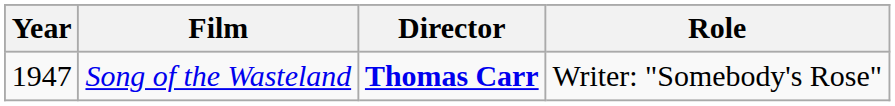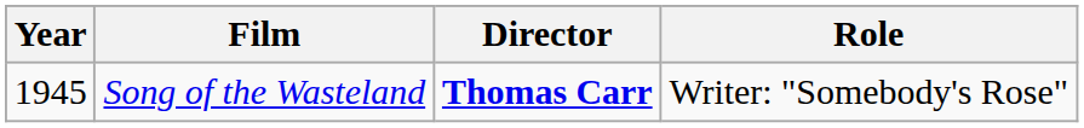 <table class="wikitable">
 <tr>
 <th>Year</th>
 <th>Film</th>
 <th>Director</th>
 <th>Role</th>
 </tr>
 <tr>
-<td>1947</td>
+<td>1945</td>
 <td><em><a href='#'>Song of the Wasteland</a></em></td>
 <td><strong><a href='#'>Thomas Carr</a></strong></td>
 <td>Writer: "Somebody's Rose"</td>
 </tr>
 </table>
